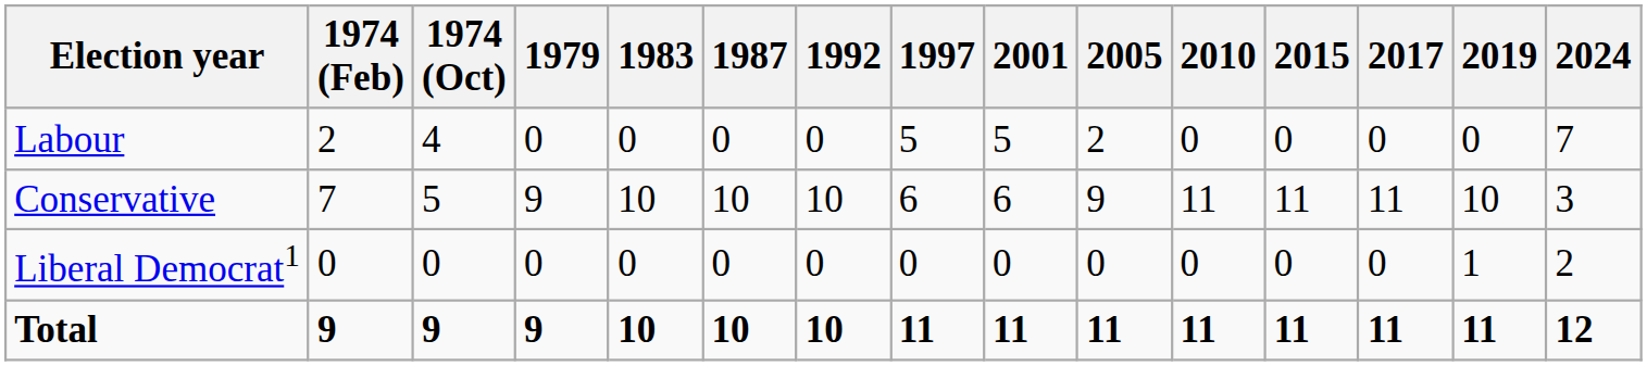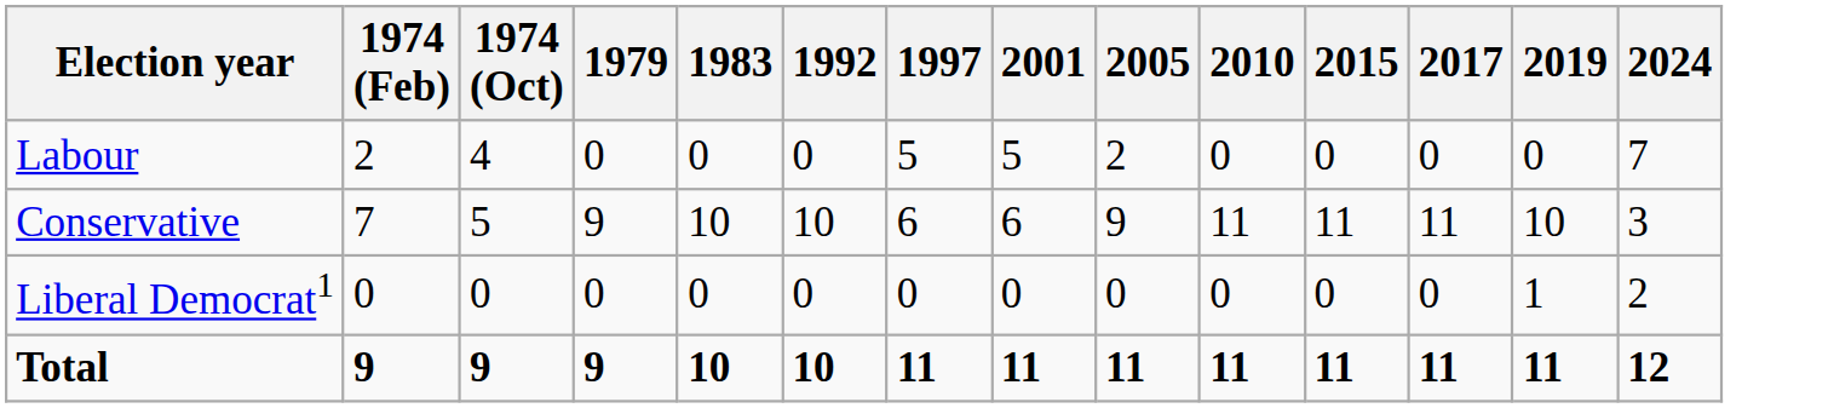 <table class="wikitable">
 <tr>
 <th>Election year</th>
 <th>1974<br>(Feb)</th>
 <th>1974<br>(Oct)</th>
 <th>1979</th>
 <th>1983</th>
-<th>1987</th>
 <th>1992</th>
 <th>1997</th>
 <th>2001</th>
 <th>2005</th>
 <th>2010</th>
 <th>2015</th>
 <th>2017</th>
 <th>2019</th>
 <th>2024</th>
 </tr>
 <tr>
 <td><a href='#'>Labour</a></td>
 <td>2</td>
 <td>4</td>
 <td>0</td>
 <td>0</td>
 <td>0</td>
-<td>0</td>
 <td>5</td>
 <td>5</td>
 <td>2</td>
 <td>0</td>
 <td>0</td>
 <td>0</td>
 <td>0</td>
 <td>7</td>
 </tr>
 <tr>
 <td><a href='#'>Conservative</a></td>
 <td>7</td>
 <td>5</td>
 <td>9</td>
-<td>10</td>
 <td>10</td>
 <td>10</td>
 <td>6</td>
 <td>6</td>
 <td>9</td>
 <td>11</td>
 <td>11</td>
 <td>11</td>
 <td>10</td>
 <td>3</td>
 </tr>
 <tr>
 <td><a href='#'>Liberal Democrat</a><sup>1</sup></td>
 <td>0</td>
 <td>0</td>
 <td>0</td>
 <td>0</td>
 <td>0</td>
 <td>0</td>
 <td>0</td>
 <td>0</td>
 <td>0</td>
 <td>0</td>
 <td>0</td>
-<td>0</td>
 <td>1</td>
 <td>2</td>
 </tr>
 <tr>
 <td><strong>Total</strong></td>
 <td><strong>9</strong></td>
 <td><strong>9</strong></td>
 <td><strong>9</strong></td>
-<td><strong>10</strong></td>
 <td><strong>10</strong></td>
 <td><strong>10</strong></td>
 <td><strong>11</strong></td>
 <td><strong>11</strong></td>
 <td><strong>11</strong></td>
 <td><strong>11</strong></td>
 <td><strong>11</strong></td>
 <td><strong>11</strong></td>
 <td><strong>11</strong></td>
 <td><strong>12</strong></td>
 </tr>
 </table>
